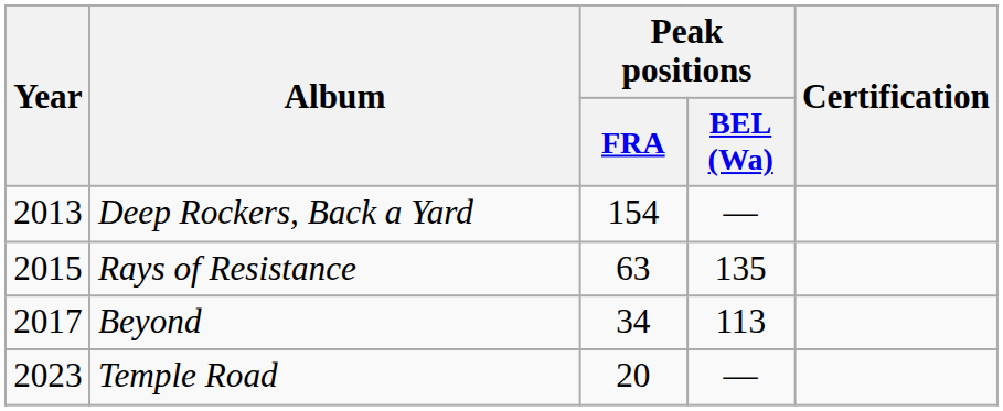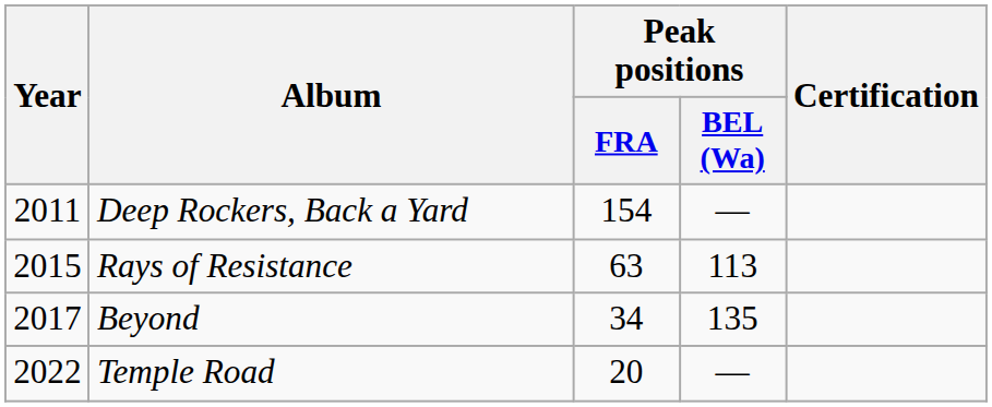 <table class="wikitable">
 <tr>
 <th align="center" rowspan="2" width="10">Year</th>
 <th align="center" rowspan="2" width="220">Album</th>
 <th align="center" colspan="2" width="20">Peak positions</th>
 <th align="center" rowspan="2" width="70">Certification</th>
 </tr>
 <tr>
 <th scope="col" style="width:3em;font-size:90%;"><a href='#'>FRA</a><br></th>
 <th scope="col" style="width:3em;font-size:90%;"><a href='#'>BEL <br>(Wa)</a><br></th>
 </tr>
 <tr>
-<td style="text-align:center;">2013</td>
+<td style="text-align:center;">2011</td>
 <td><em>Deep Rockers, Back a Yard</em></td>
 <td style="text-align:center;">154</td>
 <td style="text-align:center;">—</td>
 <td style="text-align:center;"></td>
 </tr>
 <tr>
 <td style="text-align:center;">2015</td>
 <td><em>Rays of Resistance</em></td>
 <td style="text-align:center;">63</td>
-<td style="text-align:center;">135</td>
+<td style="text-align:center;">113</td>
 <td style="text-align:center;"></td>
 </tr>
 <tr>
 <td style="text-align:center;">2017</td>
 <td><em>Beyond</em></td>
 <td style="text-align:center;">34</td>
-<td style="text-align:center;">113</td>
+<td style="text-align:center;">135</td>
 <td style="text-align:center;"></td>
 </tr>
 <tr>
-<td style="text-align:center;">2023</td>
+<td style="text-align:center;">2022</td>
 <td><em>Temple Road</em></td>
 <td style="text-align:center;">20<br></td>
 <td style="text-align:center;">—</td>
 <td style="text-align:center;"></td>
 </tr>
 </table>
